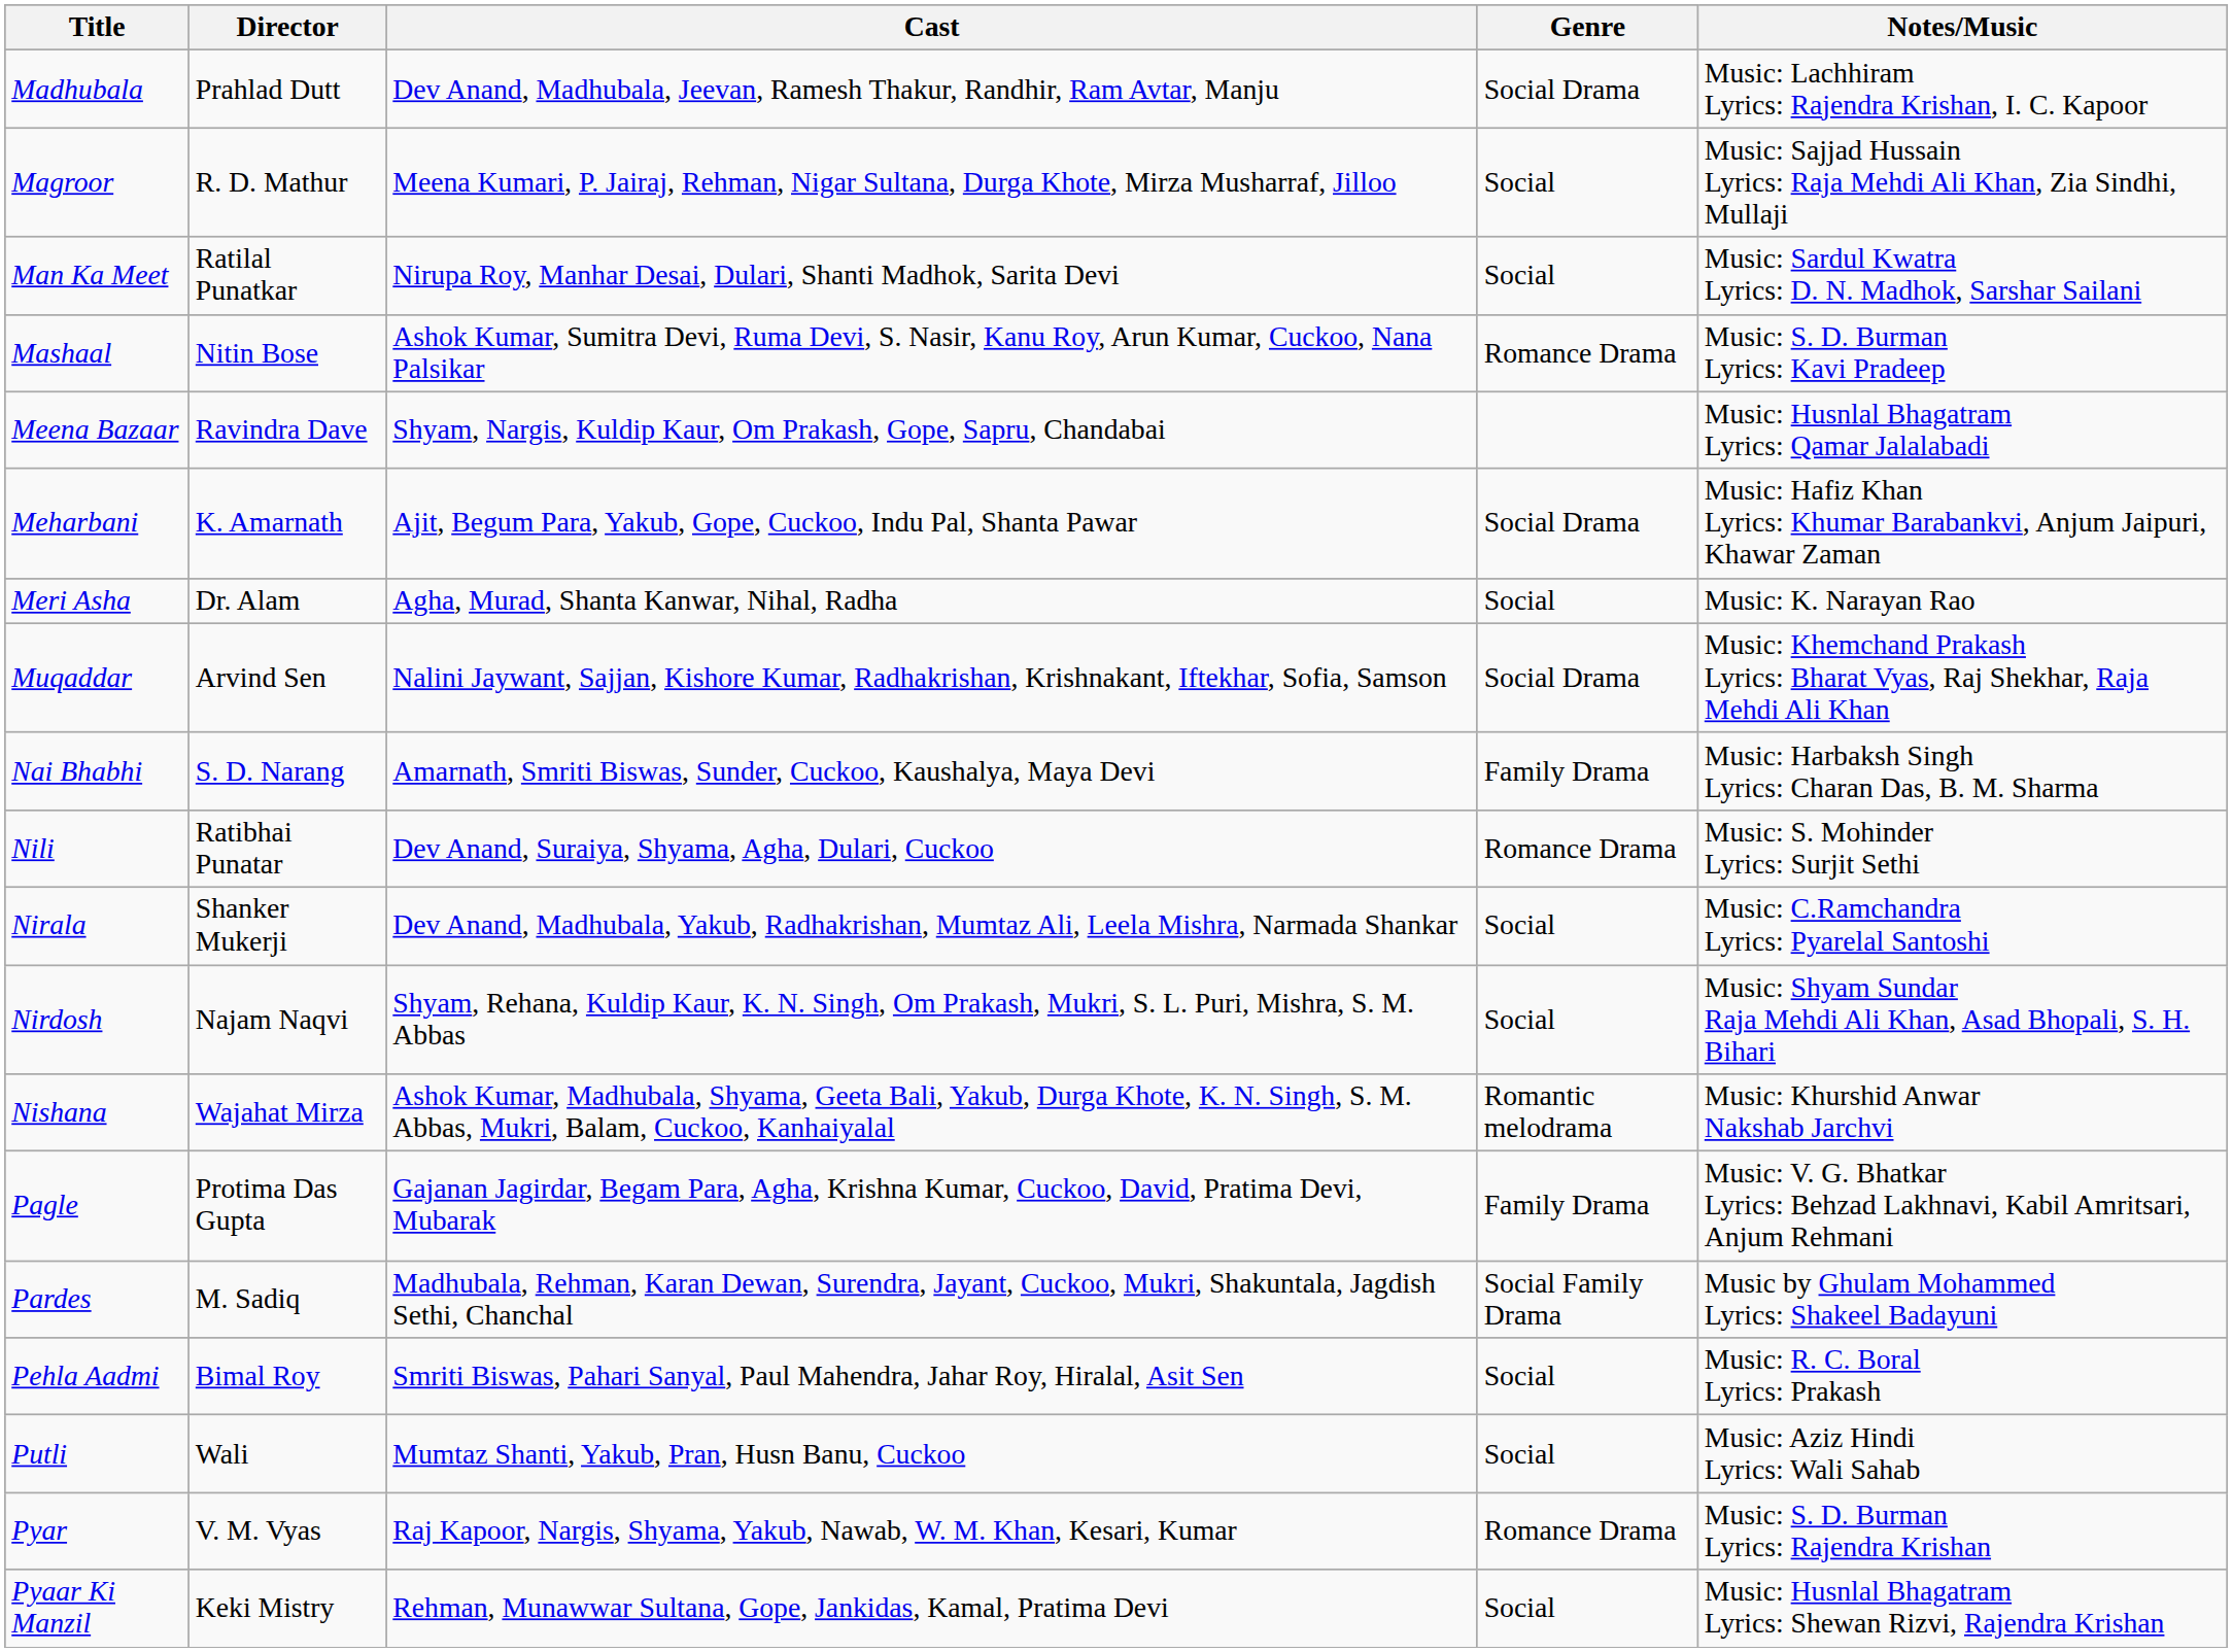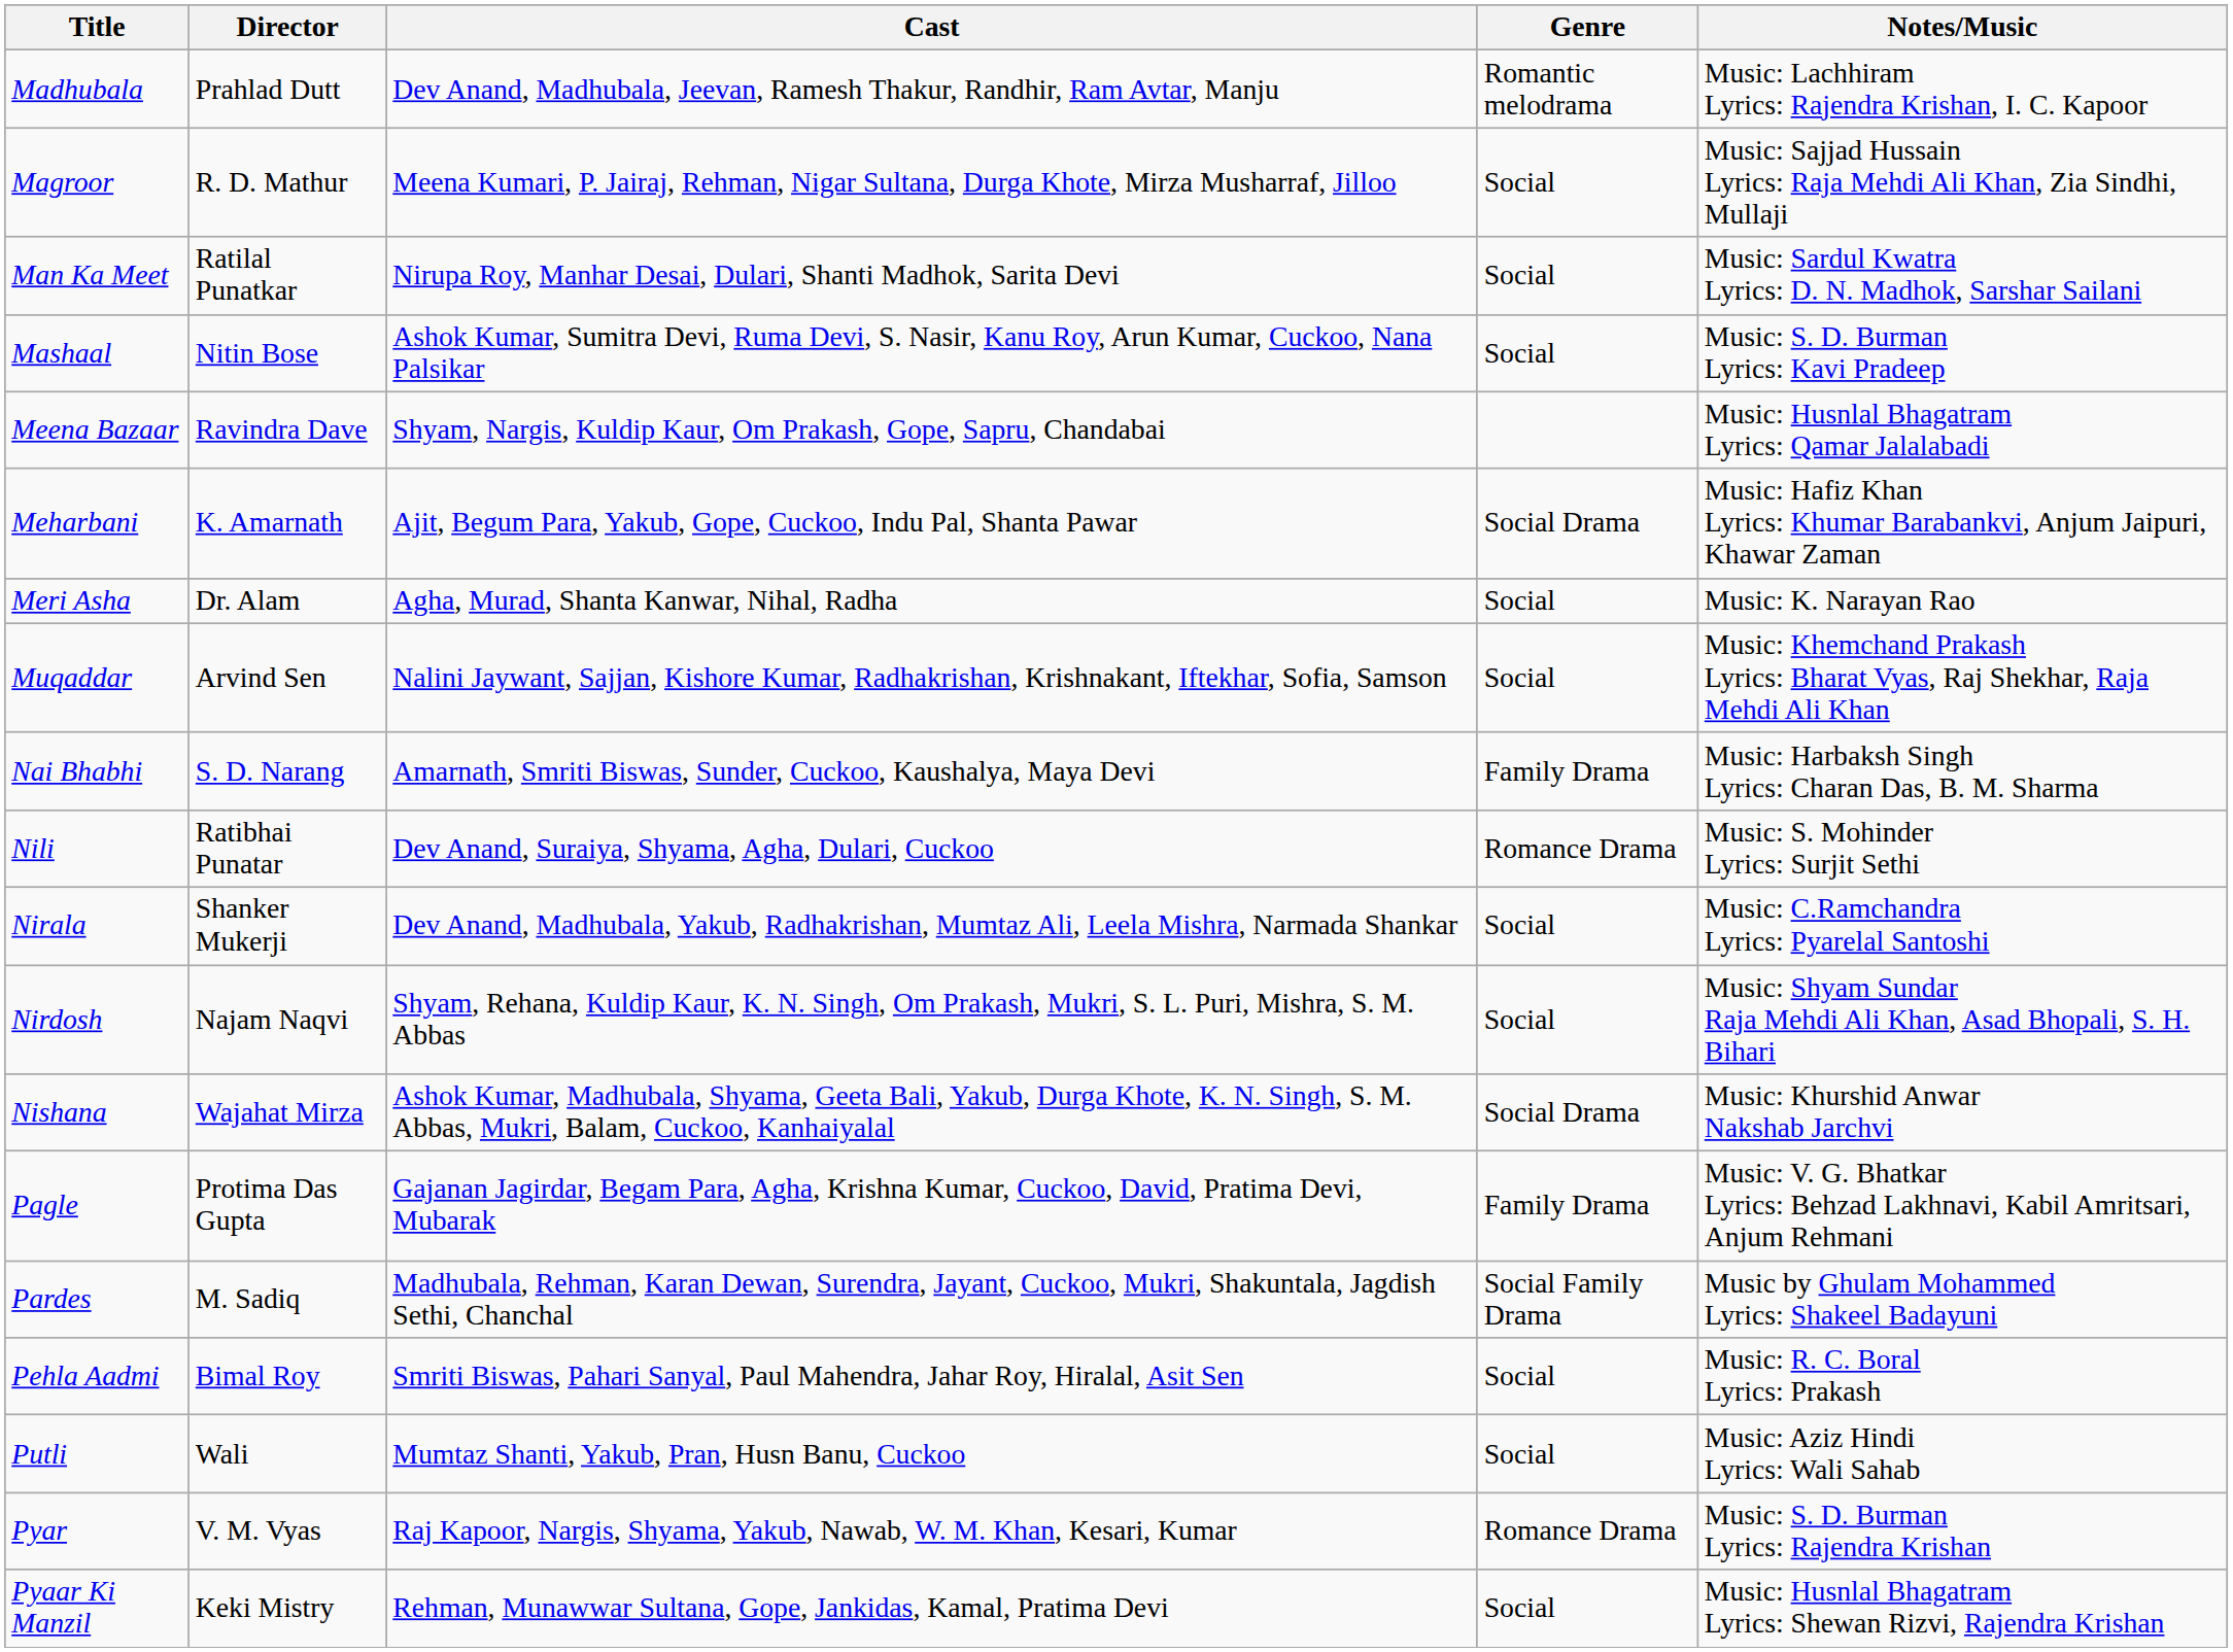 <table class="wikitable">
 <tr>
 <th>Title</th>
 <th>Director</th>
 <th>Cast</th>
 <th>Genre</th>
 <th>Notes/Music</th>
 </tr>
 <tr>
 <td><em><a href='#'>Madhubala</a></em></td>
 <td>Prahlad Dutt</td>
 <td><a href='#'>Dev Anand</a>, <a href='#'>Madhubala</a>, <a href='#'>Jeevan</a>, Ramesh Thakur, Randhir, <a href='#'>Ram Avtar</a>, Manju</td>
-<td>Social Drama</td>
+<td>Romantic melodrama</td>
 <td>Music: Lachhiram<br>Lyrics: <a href='#'>Rajendra Krishan</a>, I. C. Kapoor</td>
 </tr>
 <tr>
 <td><em><a href='#'>Magroor</a></em></td>
 <td>R. D. Mathur</td>
 <td><a href='#'>Meena Kumari</a>, <a href='#'>P. Jairaj</a>, <a href='#'>Rehman</a>, <a href='#'>Nigar Sultana</a>, <a href='#'>Durga Khote</a>, Mirza Musharraf, <a href='#'>Jilloo</a></td>
 <td>Social</td>
 <td>Music: Sajjad Hussain<br>Lyrics: <a href='#'>Raja Mehdi Ali Khan</a>, Zia Sindhi, Mullaji</td>
 </tr>
 <tr>
 <td><em><a href='#'>Man Ka Meet</a></em></td>
 <td>Ratilal Punatkar</td>
 <td><a href='#'>Nirupa Roy</a>, <a href='#'>Manhar Desai</a>, <a href='#'>Dulari</a>, Shanti Madhok, Sarita Devi</td>
 <td>Social</td>
 <td>Music: <a href='#'>Sardul Kwatra</a><br>Lyrics: <a href='#'>D. N. Madhok</a>, <a href='#'>Sarshar Sailani</a></td>
 </tr>
 <tr>
 <td><em><a href='#'>Mashaal</a></em></td>
 <td><a href='#'>Nitin Bose</a></td>
 <td><a href='#'>Ashok Kumar</a>, Sumitra Devi, <a href='#'>Ruma Devi</a>, S. Nasir, <a href='#'>Kanu Roy</a>, Arun Kumar, <a href='#'>Cuckoo</a>, <a href='#'>Nana Palsikar</a></td>
-<td>Romance Drama</td>
+<td>Social</td>
 <td>Music: <a href='#'>S. D. Burman</a><br>Lyrics: <a href='#'>Kavi Pradeep</a></td>
 </tr>
 <tr>
 <td><em><a href='#'>Meena Bazaar</a></em></td>
 <td><a href='#'>Ravindra Dave</a></td>
 <td><a href='#'>Shyam</a>, <a href='#'>Nargis</a>, <a href='#'>Kuldip Kaur</a>, <a href='#'>Om Prakash</a>, <a href='#'>Gope</a>, <a href='#'>Sapru</a>, Chandabai</td>
 <td></td>
 <td>Music: <a href='#'>Husnlal Bhagatram</a><br>Lyrics: <a href='#'>Qamar Jalalabadi</a></td>
 </tr>
 <tr>
 <td><em><a href='#'>Meharbani</a></em></td>
 <td><a href='#'>K. Amarnath</a></td>
 <td><a href='#'>Ajit</a>, <a href='#'>Begum Para</a>, <a href='#'>Yakub</a>, <a href='#'>Gope</a>, <a href='#'>Cuckoo</a>, Indu Pal, Shanta Pawar</td>
 <td>Social Drama</td>
 <td>Music: Hafiz Khan<br>Lyrics: <a href='#'>Khumar Barabankvi</a>, Anjum Jaipuri, Khawar Zaman</td>
 </tr>
 <tr>
 <td><em><a href='#'>Meri Asha</a></em></td>
 <td>Dr. Alam</td>
 <td><a href='#'>Agha</a>, <a href='#'>Murad</a>, Shanta Kanwar, Nihal, Radha</td>
 <td>Social</td>
 <td>Music: K. Narayan Rao</td>
 </tr>
 <tr>
 <td><em><a href='#'>Muqaddar</a></em></td>
 <td>Arvind Sen</td>
 <td><a href='#'>Nalini Jaywant</a>, <a href='#'>Sajjan</a>, <a href='#'>Kishore Kumar</a>, <a href='#'>Radhakrishan</a>, Krishnakant, <a href='#'>Iftekhar</a>, Sofia, Samson</td>
-<td>Social Drama</td>
+<td>Social</td>
 <td>Music: <a href='#'>Khemchand Prakash</a><br>Lyrics: <a href='#'>Bharat Vyas</a>, Raj Shekhar, <a href='#'>Raja Mehdi Ali Khan</a></td>
 </tr>
 <tr>
 <td><em><a href='#'>Nai Bhabhi</a></em></td>
 <td><a href='#'>S. D. Narang</a></td>
 <td><a href='#'>Amarnath</a>, <a href='#'>Smriti Biswas</a>, <a href='#'>Sunder</a>, <a href='#'>Cuckoo</a>, Kaushalya, Maya Devi</td>
 <td>Family Drama</td>
 <td>Music: Harbaksh Singh<br>Lyrics: Charan Das, B. M. Sharma</td>
 </tr>
 <tr>
 <td><em><a href='#'>Nili</a></em></td>
 <td>Ratibhai Punatar</td>
 <td><a href='#'>Dev Anand</a>, <a href='#'>Suraiya</a>, <a href='#'>Shyama</a>, <a href='#'>Agha</a>, <a href='#'>Dulari</a>, <a href='#'>Cuckoo</a></td>
 <td>Romance Drama</td>
 <td>Music: S. Mohinder<br>Lyrics: Surjit Sethi</td>
 </tr>
 <tr>
 <td><em><a href='#'>Nirala</a></em></td>
 <td>Shanker Mukerji</td>
 <td><a href='#'>Dev Anand</a>, <a href='#'>Madhubala</a>, <a href='#'>Yakub</a>, <a href='#'>Radhakrishan</a>, <a href='#'>Mumtaz Ali</a>, <a href='#'>Leela Mishra</a>, Narmada Shankar</td>
 <td>Social</td>
 <td>Music: <a href='#'>C.Ramchandra</a><br>Lyrics: <a href='#'>Pyarelal Santoshi</a></td>
 </tr>
 <tr>
 <td><em><a href='#'>Nirdosh</a></em></td>
 <td>Najam Naqvi</td>
 <td><a href='#'>Shyam</a>, Rehana, <a href='#'>Kuldip Kaur</a>, <a href='#'>K. N. Singh</a>, <a href='#'>Om Prakash</a>, <a href='#'>Mukri</a>, S. L. Puri, Mishra, S. M. Abbas</td>
 <td>Social</td>
 <td>Music: <a href='#'>Shyam Sundar</a><br><a href='#'>Raja Mehdi Ali Khan</a>, <a href='#'>Asad Bhopali</a>, <a href='#'>S. H. Bihari</a></td>
 </tr>
 <tr>
 <td><em><a href='#'>Nishana</a></em></td>
 <td><a href='#'>Wajahat Mirza</a></td>
 <td><a href='#'>Ashok Kumar</a>, <a href='#'>Madhubala</a>, <a href='#'>Shyama</a>, <a href='#'>Geeta Bali</a>, <a href='#'>Yakub</a>, <a href='#'>Durga Khote</a>, <a href='#'>K. N. Singh</a>, S. M. Abbas, <a href='#'>Mukri</a>, Balam, <a href='#'>Cuckoo</a>, <a href='#'>Kanhaiyalal</a></td>
-<td>Romantic melodrama</td>
+<td>Social Drama</td>
 <td>Music: Khurshid Anwar<br><a href='#'>Nakshab Jarchvi</a></td>
 </tr>
 <tr>
 <td><em><a href='#'>Pagle</a></em></td>
 <td>Protima Das Gupta</td>
 <td><a href='#'>Gajanan Jagirdar</a>, <a href='#'>Begam Para</a>, <a href='#'>Agha</a>, Krishna Kumar, <a href='#'>Cuckoo</a>, <a href='#'>David</a>, Pratima Devi, <a href='#'>Mubarak</a></td>
 <td>Family Drama</td>
 <td>Music: V. G. Bhatkar<br>Lyrics: Behzad Lakhnavi, Kabil Amritsari, Anjum Rehmani</td>
 </tr>
 <tr>
 <td><em><a href='#'>Pardes</a></em></td>
 <td>M. Sadiq</td>
 <td><a href='#'>Madhubala</a>, <a href='#'>Rehman</a>, <a href='#'>Karan Dewan</a>, <a href='#'>Surendra</a>, <a href='#'>Jayant</a>, <a href='#'>Cuckoo</a>, <a href='#'>Mukri</a>, Shakuntala, Jagdish Sethi, Chanchal</td>
 <td>Social Family Drama</td>
 <td>Music by <a href='#'>Ghulam Mohammed</a><br>Lyrics: <a href='#'>Shakeel Badayuni</a></td>
 </tr>
 <tr>
 <td><em><a href='#'>Pehla Aadmi</a></em></td>
 <td><a href='#'>Bimal Roy</a></td>
 <td><a href='#'>Smriti Biswas</a>, <a href='#'>Pahari Sanyal</a>, Paul Mahendra, Jahar Roy, Hiralal, <a href='#'>Asit Sen</a></td>
 <td>Social</td>
 <td>Music: <a href='#'>R. C. Boral</a><br>Lyrics: Prakash</td>
 </tr>
 <tr>
 <td><em><a href='#'>Putli</a></em></td>
 <td>Wali</td>
 <td><a href='#'>Mumtaz Shanti</a>, <a href='#'>Yakub</a>, <a href='#'>Pran</a>, Husn Banu, <a href='#'>Cuckoo</a></td>
 <td>Social</td>
 <td>Music: Aziz Hindi<br>Lyrics: Wali Sahab</td>
 </tr>
 <tr>
 <td><em><a href='#'>Pyar</a></em></td>
 <td>V. M. Vyas</td>
 <td><a href='#'>Raj Kapoor</a>, <a href='#'>Nargis</a>, <a href='#'>Shyama</a>, <a href='#'>Yakub</a>, Nawab, <a href='#'>W. M. Khan</a>, Kesari, Kumar</td>
 <td>Romance Drama</td>
 <td>Music: <a href='#'>S. D. Burman</a><br>Lyrics: <a href='#'>Rajendra Krishan</a></td>
 </tr>
 <tr>
 <td><em><a href='#'>Pyaar Ki Manzil</a></em></td>
 <td>Keki Mistry</td>
 <td><a href='#'>Rehman</a>, <a href='#'>Munawwar Sultana</a>, <a href='#'>Gope</a>, <a href='#'>Jankidas</a>, Kamal, Pratima Devi</td>
 <td>Social</td>
 <td>Music: <a href='#'>Husnlal Bhagatram</a><br>Lyrics: Shewan Rizvi, <a href='#'>Rajendra Krishan</a></td>
 </tr>
 <tr>
 </tr>
 </table>
